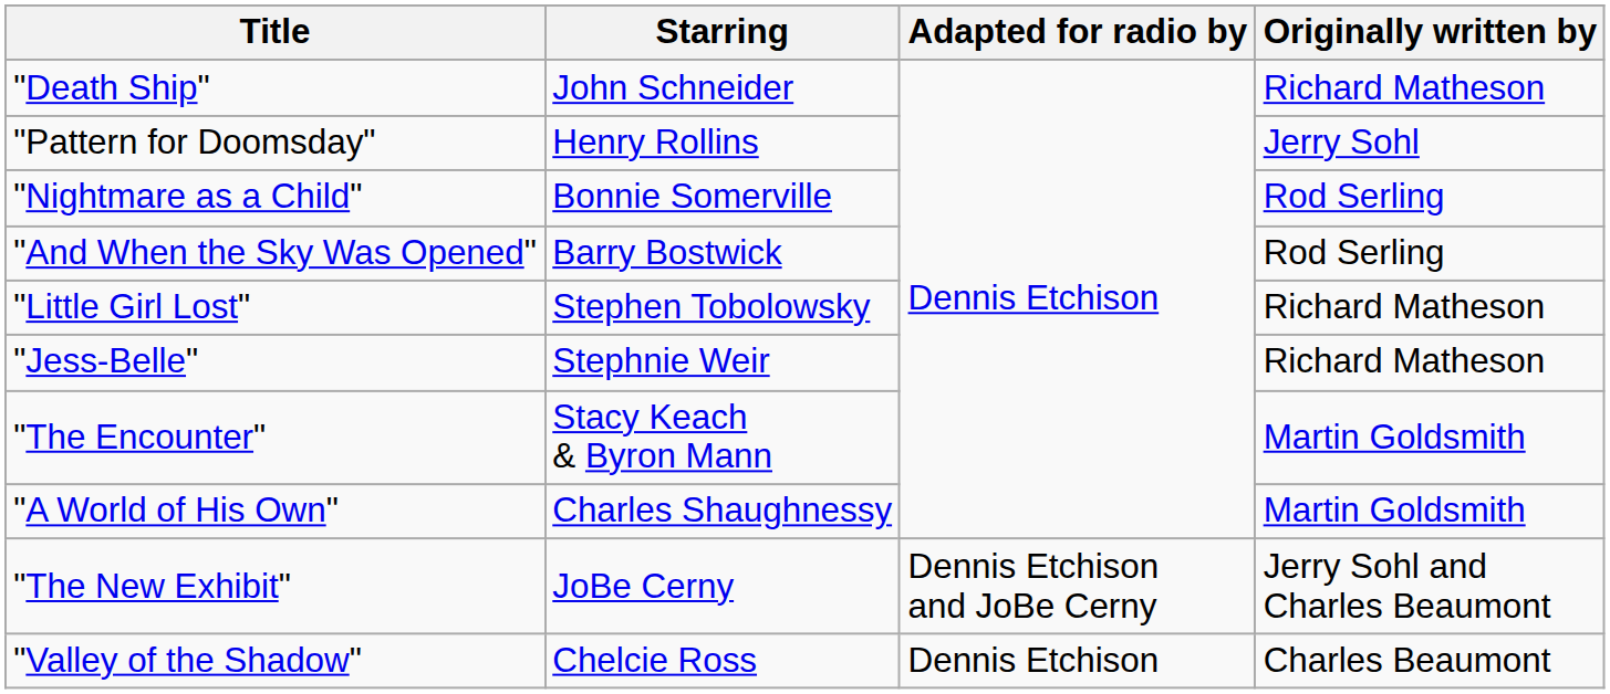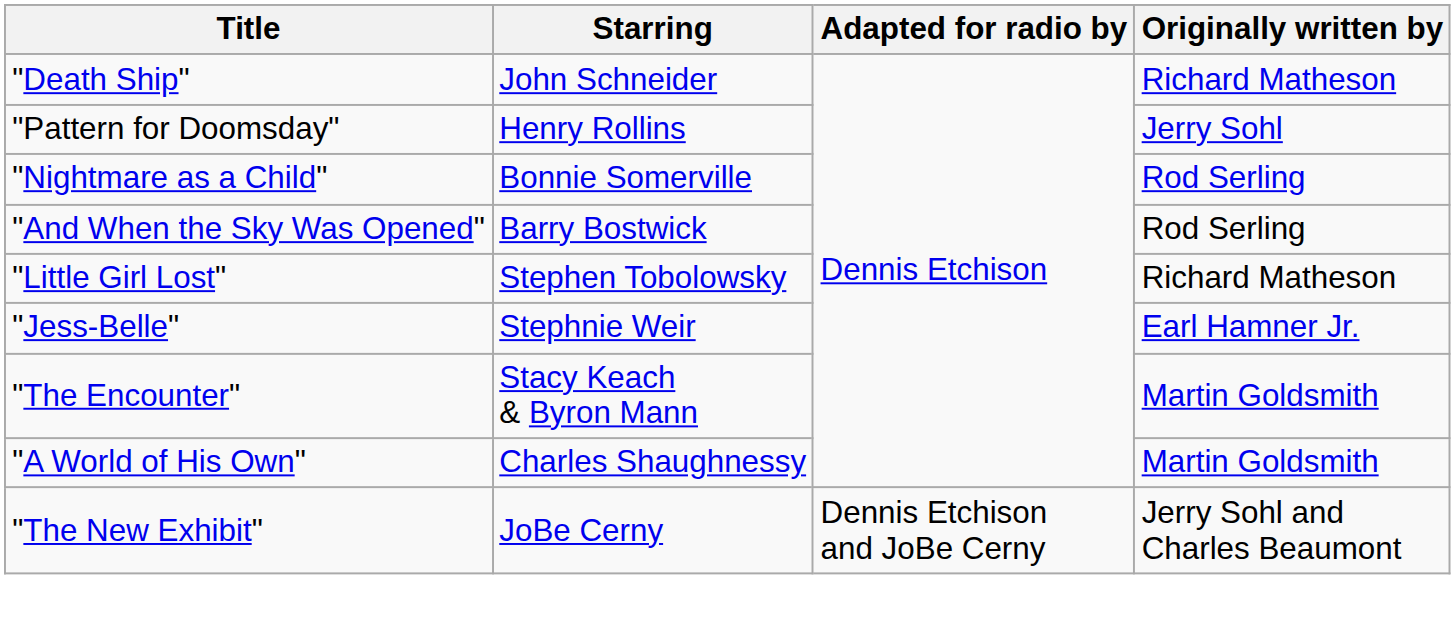 <table class="wikitable">
 <tr>
 <th>Title</th>
 <th>Starring</th>
 <th>Adapted for radio by</th>
 <th>Originally written by</th>
 </tr>
 <tr>
 <td>"<a href='#'>Death Ship</a>"</td>
 <td><a href='#'>John Schneider</a></td>
 <td rowspan="8"><a href='#'>Dennis Etchison</a></td>
 <td><a href='#'>Richard Matheson</a></td>
 </tr>
 <tr>
 <td>"Pattern for Doomsday"</td>
 <td><a href='#'>Henry Rollins</a></td>
 <td><a href='#'>Jerry Sohl</a></td>
 </tr>
 <tr>
 <td>"<a href='#'>Nightmare as a Child</a>"</td>
 <td><a href='#'>Bonnie Somerville</a></td>
 <td><a href='#'>Rod Serling</a></td>
 </tr>
 <tr>
 <td>"<a href='#'>And When the Sky Was Opened</a>"</td>
 <td><a href='#'>Barry Bostwick</a></td>
 <td>Rod Serling</td>
 </tr>
 <tr>
 <td>"<a href='#'>Little Girl Lost</a>"</td>
 <td><a href='#'>Stephen Tobolowsky</a></td>
 <td>Richard Matheson</td>
 </tr>
 <tr>
 <td>"<a href='#'>Jess-Belle</a>"</td>
 <td><a href='#'>Stephnie Weir</a></td>
-<td>Richard Matheson</td>
+<td><a href='#'>Earl Hamner Jr.</a></td>
 </tr>
 <tr>
 <td>"<a href='#'>The Encounter</a>"</td>
 <td><a href='#'>Stacy Keach</a><br>& <a href='#'>Byron Mann</a></td>
 <td><a href='#'>Martin Goldsmith</a></td>
 </tr>
 <tr>
 <td>"<a href='#'>A World of His Own</a>"</td>
 <td><a href='#'>Charles Shaughnessy</a></td>
 <td><a href='#'>Martin Goldsmith</a></td>
 </tr>
 <tr>
 <td>"<a href='#'>The New Exhibit</a>"</td>
 <td><a href='#'>JoBe Cerny</a></td>
 <td>Dennis Etchison<br>and JoBe Cerny</td>
 <td>Jerry Sohl and<br>Charles Beaumont</td>
 </tr>
-<tr>
-<td>"<a href='#'>Valley of the Shadow</a>"</td>
-<td><a href='#'>Chelcie Ross</a></td>
-<td>Dennis Etchison</td>
-<td>Charles Beaumont</td>
-</tr>
 </table>
